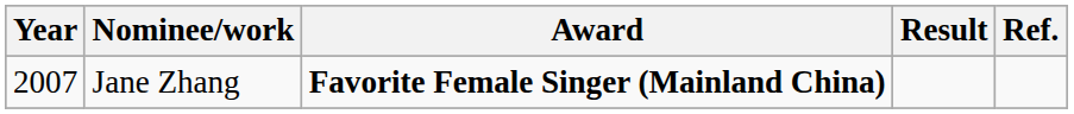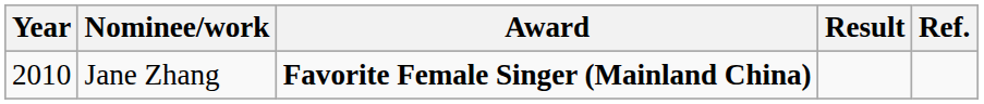 <table class="wikitable">
 <tr>
 <th>Year</th>
 <th>Nominee/work</th>
 <th>Award</th>
 <th><strong>Result</strong></th>
 <th>Ref.</th>
 </tr>
 <tr>
-<td>2007</td>
+<td>2010</td>
 <td>Jane Zhang</td>
 <td><strong>Favorite Female Singer (Mainland China)</strong></td>
 <td></td>
 <td></td>
 </tr>
 </table>
